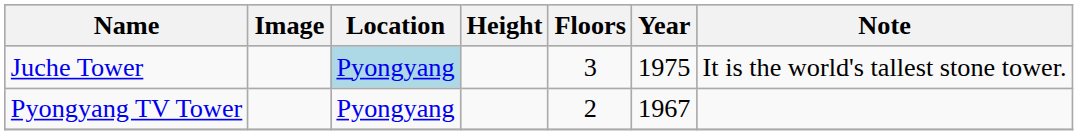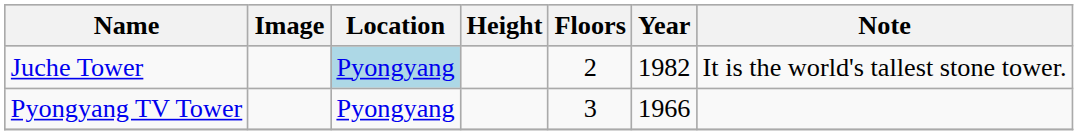 <table class="wikitable sortable">
 <tr>
 <th>Name</th>
 <th class="unsortable">Image</th>
 <th>Location</th>
 <th>Height</th>
 <th>Floors</th>
 <th>Year</th>
 <th class="unsortable">Note</th>
 </tr>
 <tr>
 <td><a href='#'>Juche Tower</a></td>
 <td></td>
 <td align="center" style="background: lightblue;"><a href='#'>Pyongyang</a><br></td>
 <td align="center"></td>
-<td align="center">3</td>
-<td align="center">1975</td>
+<td align="center">2</td>
+<td align="center">1982</td>
 <td>It is the world's tallest stone tower.</td>
 </tr>
 <tr>
 <td><a href='#'>Pyongyang TV Tower</a></td>
 <td></td>
 <td align="center"><a href='#'>Pyongyang</a></td>
 <td align="center"></td>
-<td align="center">2</td>
-<td align="center">1967</td>
+<td align="center">3</td>
+<td align="center">1966</td>
 <td></td>
 </tr>
 <tr>
 </tr>
 </table>
